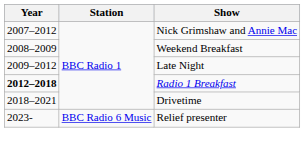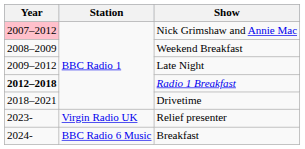 <table class="wikitable">
 <tr style="background:#b0c4de; text-align:center;">
 <th>Year</th>
 <th>Station</th>
 <th>Show</th>
 </tr>
 <tr>
-<td>2007–2012</td>
+<td style="background: pink;">2007–2012</td>
 <td rowspan=5><a href='#'>BBC Radio 1</a></td>
 <td>Nick Grimshaw and <a href='#'>Annie Mac</a></td>
 </tr>
 <tr>
 <td>2008–2009</td>
 <td>Weekend Breakfast</td>
 </tr>
 <tr>
 <td>2009–2012</td>
 <td>Late Night</td>
 </tr>
 <tr>
 <td><strong>2012–2018</strong></td>
 <td><em><a href='#'>Radio 1 Breakfast</a></em></td>
 </tr>
 <tr>
 <td>2018–2021</td>
 <td>Drivetime</td>
 </tr>
 <tr>
 <td>2023-</td>
-<td><a href='#'>BBC Radio 6 Music</a></td>
+<td><a href='#'>Virgin Radio UK</a></td>
 <td>Relief presenter</td>
 </tr>
+<tr>
+<td>2024-</td>
+<td><a href='#'>BBC Radio 6 Music</a></td>
+<td>Breakfast</td>
+</tr>
 </table>
